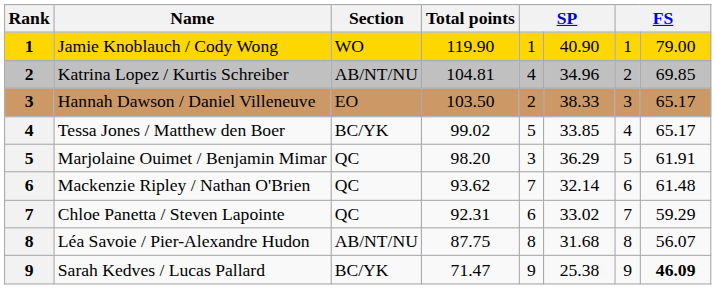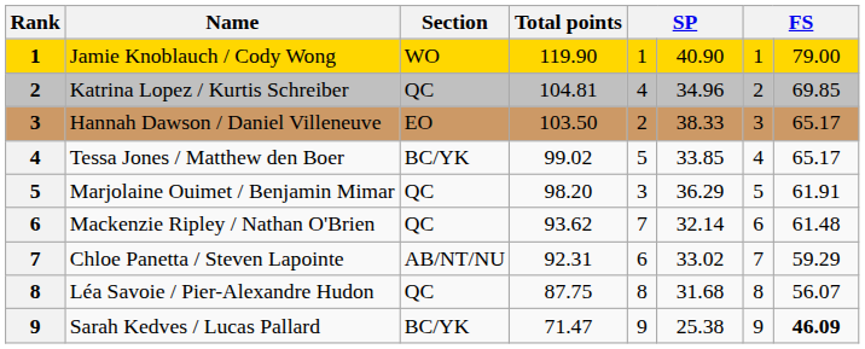 <table class="wikitable sortable">
 <tr>
 <th>Rank</th>
 <th>Name</th>
 <th>Section</th>
 <th>Total points</th>
 <th colspan="2" width="80px"><a href='#'>SP</a></th>
 <th colspan="2" width="80px"><a href='#'>FS</a></th>
 </tr>
 <tr bgcolor="gold">
 <td align="center"><strong>1</strong></td>
 <td>Jamie Knoblauch / Cody Wong</td>
 <td>WO</td>
 <td align="center">119.90</td>
 <td align="center">1</td>
 <td align="center">40.90</td>
 <td align="center">1</td>
 <td align="center">79.00</td>
 </tr>
 <tr bgcolor="silver">
 <td align="center"><strong>2</strong></td>
 <td>Katrina Lopez / Kurtis Schreiber</td>
-<td>AB/NT/NU</td>
+<td>QC</td>
 <td align="center">104.81</td>
 <td align="center">4</td>
 <td align="center">34.96</td>
 <td align="center">2</td>
 <td align="center">69.85</td>
 </tr>
 <tr bgcolor="cc9966">
 <td align="center"><strong>3</strong></td>
 <td>Hannah Dawson / Daniel Villeneuve</td>
 <td>EO</td>
 <td align="center">103.50</td>
 <td align="center">2</td>
 <td align="center">38.33</td>
 <td align="center">3</td>
 <td align="center">65.17</td>
 </tr>
 <tr>
 <th>4</th>
 <td>Tessa Jones / Matthew den Boer</td>
 <td>BC/YK</td>
 <td align="center">99.02</td>
 <td align="center">5</td>
 <td align="center">33.85</td>
 <td align="center">4</td>
 <td align="center">65.17</td>
 </tr>
 <tr>
 <th>5</th>
 <td>Marjolaine Ouimet / Benjamin Mimar</td>
 <td>QC</td>
 <td align="center">98.20</td>
 <td align="center">3</td>
 <td align="center">36.29</td>
 <td align="center">5</td>
 <td align="center">61.91</td>
 </tr>
 <tr>
 <th>6</th>
 <td>Mackenzie Ripley / Nathan O'Brien</td>
 <td>QC</td>
 <td align="center">93.62</td>
 <td align="center">7</td>
 <td align="center">32.14</td>
 <td align="center">6</td>
 <td align="center">61.48</td>
 </tr>
 <tr>
 <th>7</th>
 <td>Chloe Panetta / Steven Lapointe</td>
-<td>QC</td>
+<td>AB/NT/NU</td>
 <td align="center">92.31</td>
 <td align="center">6</td>
 <td align="center">33.02</td>
 <td align="center">7</td>
 <td align="center">59.29</td>
 </tr>
 <tr>
 <th>8</th>
 <td>Léa Savoie / Pier-Alexandre Hudon</td>
-<td>AB/NT/NU</td>
+<td>QC</td>
 <td align="center">87.75</td>
 <td align="center">8</td>
 <td align="center">31.68</td>
 <td align="center">8</td>
 <td align="center">56.07</td>
 </tr>
 <tr>
 <th>9</th>
 <td>Sarah Kedves / Lucas Pallard</td>
 <td>BC/YK</td>
 <td align="center">71.47</td>
 <td align="center">9</td>
 <td align="center">25.38</td>
 <td align="center">9</td>
 <td align="center"><strong>46.09</strong></td>
 </tr>
 </table>
